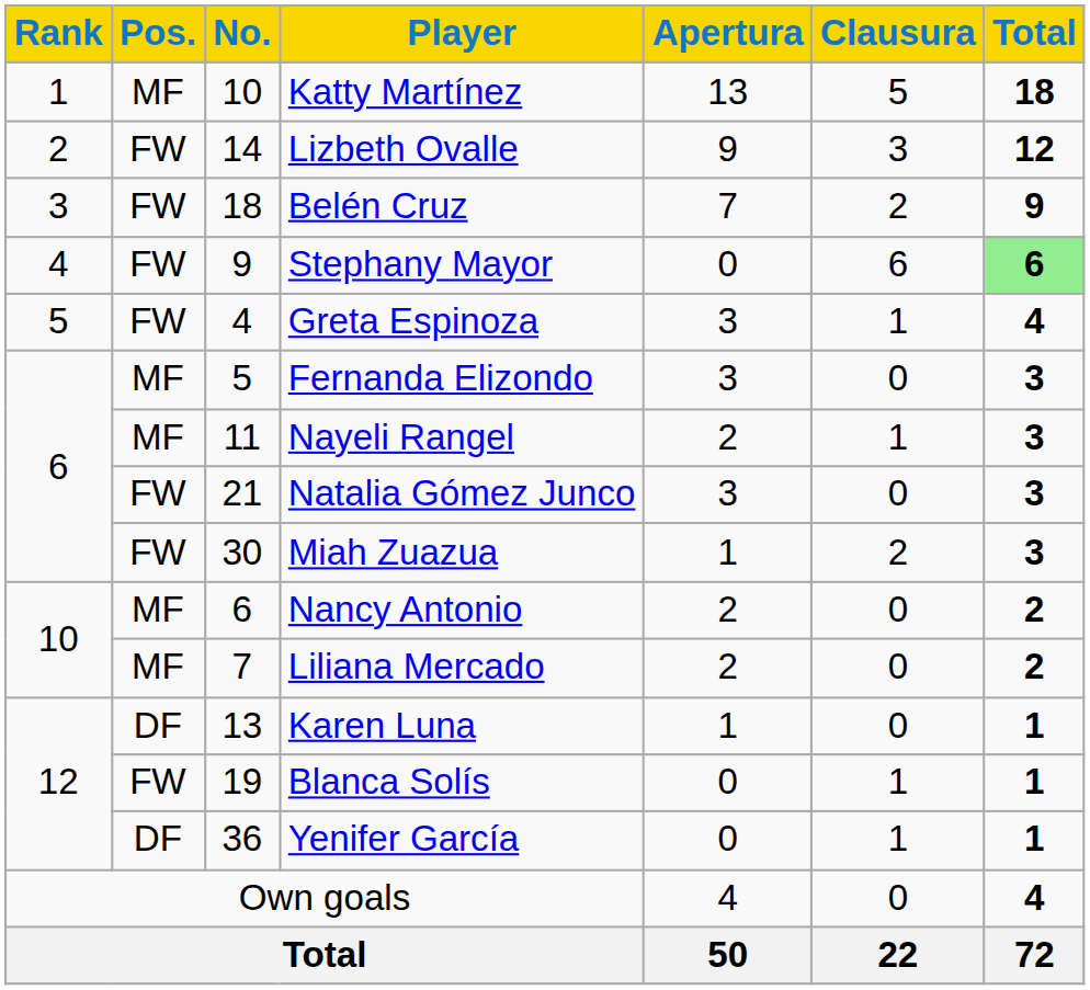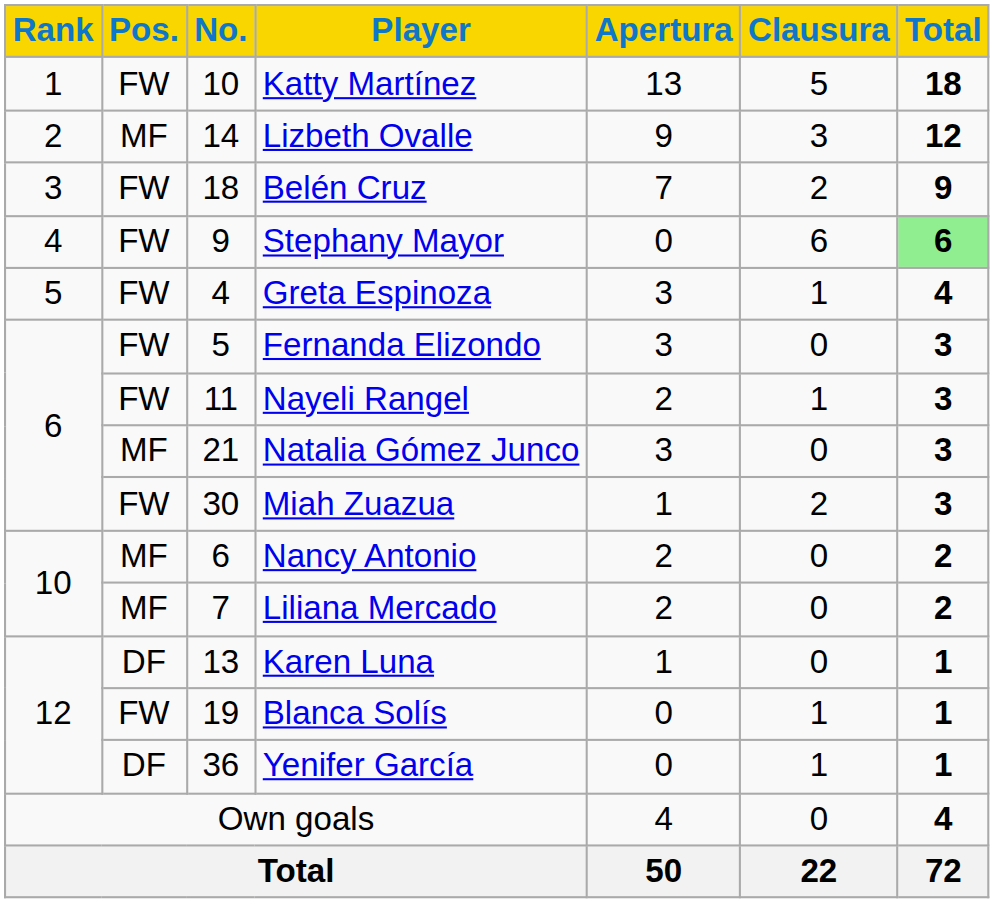 <table class="wikitable" style="text-align:center;">
 <tr>
 <th style=background-color:#F9D600;color:#0E77CA>Rank</th>
 <th style=background-color:#F9D600;color:#0E77CA>Pos.</th>
 <th style=background-color:#F9D600;color:#0E77CA>No.</th>
 <th style=background-color:#F9D600;color:#0E77CA>Player</th>
 <th style=background-color:#F9D600;color:#0E77CA>Apertura</th>
 <th style=background-color:#F9D600;color:#0E77CA>Clausura</th>
 <th style=background-color:#F9D600;color:#0E77CA>Total</th>
 </tr>
 <tr>
 <td>1</td>
-<td>MF</td>
+<td>FW</td>
 <td>10</td>
 <td align=left> <a href='#'>Katty Martínez</a></td>
 <td>13</td>
 <td>5</td>
 <td><strong>18</strong></td>
 </tr>
 <tr>
 <td>2</td>
-<td>FW</td>
+<td>MF</td>
 <td>14</td>
 <td align=left> <a href='#'>Lizbeth Ovalle</a></td>
 <td>9</td>
 <td>3</td>
 <td><strong>12</strong></td>
 </tr>
 <tr>
 <td>3</td>
 <td>FW</td>
 <td>18</td>
 <td align=left> <a href='#'>Belén Cruz</a></td>
 <td>7</td>
 <td>2</td>
 <td><strong>9</strong></td>
 </tr>
 <tr>
 <td>4</td>
 <td>FW</td>
 <td>9</td>
 <td align=left> <a href='#'>Stephany Mayor</a></td>
 <td>0</td>
 <td>6</td>
 <td style="background: lightgreen;"><strong>6</strong></td>
 </tr>
 <tr>
 <td>5</td>
 <td>FW</td>
 <td>4</td>
 <td align=left> <a href='#'>Greta Espinoza</a></td>
 <td>3</td>
 <td>1</td>
 <td><strong>4</strong></td>
 </tr>
 <tr>
 <td rowspan=4>6</td>
-<td>MF</td>
+<td>FW</td>
 <td>5</td>
 <td align=left> <a href='#'>Fernanda Elizondo</a></td>
 <td>3</td>
 <td>0</td>
 <td><strong>3</strong></td>
 </tr>
 <tr>
-<td>MF</td>
+<td>FW</td>
 <td>11</td>
 <td align=left> <a href='#'>Nayeli Rangel</a></td>
 <td>2</td>
 <td>1</td>
 <td><strong>3</strong></td>
 </tr>
 <tr>
-<td>FW</td>
+<td>MF</td>
 <td>21</td>
 <td align=left> <a href='#'>Natalia Gómez Junco</a></td>
 <td>3</td>
 <td>0</td>
 <td><strong>3</strong></td>
 </tr>
 <tr>
 <td>FW</td>
 <td>30</td>
 <td align=left> <a href='#'>Miah Zuazua</a></td>
 <td>1</td>
 <td>2</td>
 <td><strong>3</strong></td>
 </tr>
 <tr>
 <td rowspan=2>10</td>
 <td>MF</td>
 <td>6</td>
 <td align=left> <a href='#'>Nancy Antonio</a></td>
 <td>2</td>
 <td>0</td>
 <td><strong>2</strong></td>
 </tr>
 <tr>
 <td>MF</td>
 <td>7</td>
 <td align=left> <a href='#'>Liliana Mercado</a></td>
 <td>2</td>
 <td>0</td>
 <td><strong>2</strong></td>
 </tr>
 <tr>
 <td rowspan=3>12</td>
 <td>DF</td>
 <td>13</td>
 <td align=left> <a href='#'>Karen Luna</a></td>
 <td>1</td>
 <td>0</td>
 <td><strong>1</strong></td>
 </tr>
 <tr>
 <td>FW</td>
 <td>19</td>
 <td align=left> <a href='#'>Blanca Solís</a></td>
 <td>0</td>
 <td>1</td>
 <td><strong>1</strong></td>
 </tr>
 <tr>
 <td>DF</td>
 <td>36</td>
 <td align=left> <a href='#'>Yenifer García</a></td>
 <td>0</td>
 <td>1</td>
 <td><strong>1</strong></td>
 </tr>
 <tr>
 <td colspan=4>Own goals</td>
 <td>4</td>
 <td>0</td>
 <td><strong>4</strong></td>
 </tr>
 <tr>
 <th align=center colspan=4>Total</th>
 <th align=center>50</th>
 <th align=center>22</th>
 <th align=center>72</th>
 </tr>
 </table>
